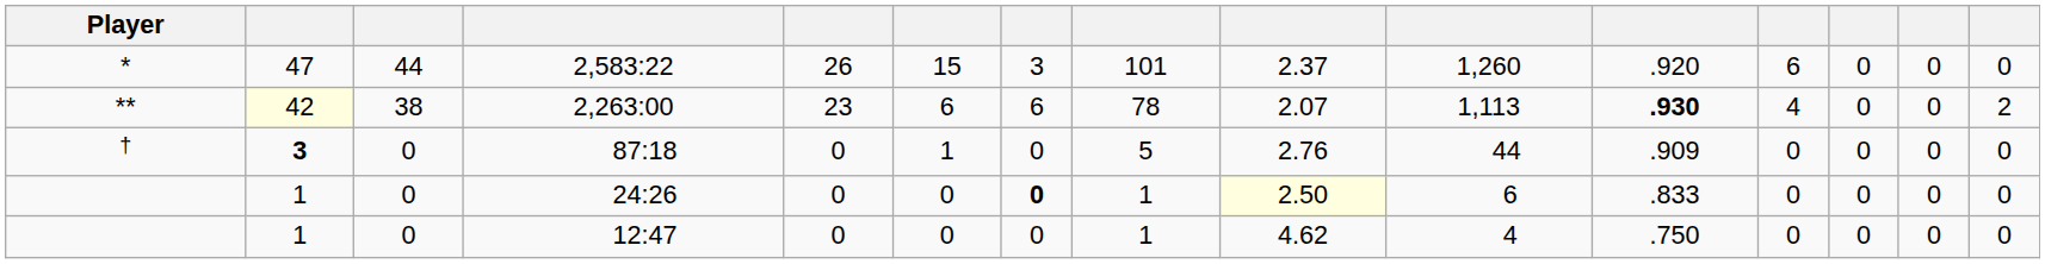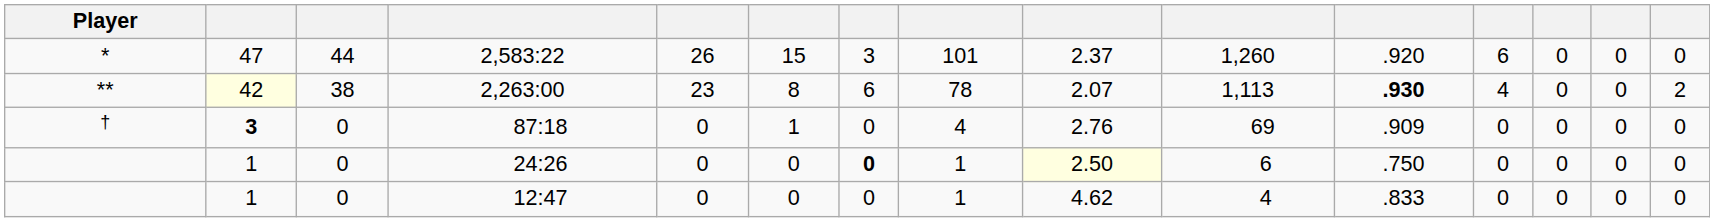 <table class="wikitable sortable" style="width:100%; text-align:center;">
 <tr>
 <th>Player</th>
 <th></th>
 <th></th>
 <th></th>
 <th></th>
 <th></th>
 <th></th>
 <th></th>
 <th></th>
 <th></th>
 <th></th>
 <th></th>
 <th></th>
 <th></th>
 <th></th>
 </tr>
 <tr>
 <td style=white-space:nowrap> *</td>
 <td>47</td>
 <td>44</td>
 <td>2,583:22</td>
 <td>26</td>
 <td>15</td>
 <td>3</td>
 <td>101</td>
 <td>2.37</td>
 <td>1,260</td>
 <td>.920</td>
 <td>6</td>
 <td>0</td>
 <td>0</td>
 <td>0</td>
 </tr>
 <tr>
 <td style=white-space:nowrap> **</td>
 <td style="background: lightyellow;">42</td>
 <td>38</td>
 <td>2,263:00</td>
 <td>23</td>
-<td>6</td>
+<td>8</td>
 <td>6</td>
 <td>78</td>
 <td>2.07</td>
 <td>1,113</td>
 <td><strong>.930</strong></td>
 <td>4</td>
 <td>0</td>
 <td>0</td>
 <td>2</td>
 </tr>
 <tr>
 <td style=white-space:nowrap><sup>†</sup></td>
 <td><strong>3</strong></td>
 <td>0</td>
 <td>      87:18</td>
 <td>0</td>
 <td>1</td>
 <td>0</td>
-<td>5</td>
+<td>4</td>
 <td>2.76</td>
-<td>     44</td>
+<td>     69</td>
 <td>.909</td>
 <td>0</td>
 <td>0</td>
 <td>0</td>
 <td>0</td>
 </tr>
 <tr>
 <td style=white-space:nowrap></td>
 <td>1</td>
 <td>0</td>
 <td>      24:26</td>
 <td>0</td>
 <td>0</td>
 <td><strong>0</strong></td>
 <td>1</td>
 <td style="background: lightyellow;">2.50</td>
 <td>      6</td>
-<td>.833</td>
+<td>.750</td>
 <td>0</td>
 <td>0</td>
 <td>0</td>
 <td>0</td>
 </tr>
 <tr>
 <td style=white-space:nowrap></td>
 <td>1</td>
 <td>0</td>
 <td>      12:47</td>
 <td>0</td>
 <td>0</td>
 <td>0</td>
 <td>1</td>
 <td>4.62</td>
 <td>      4</td>
-<td>.750</td>
+<td>.833</td>
 <td>0</td>
 <td>0</td>
 <td>0</td>
 <td>0</td>
 </tr>
 </table>
